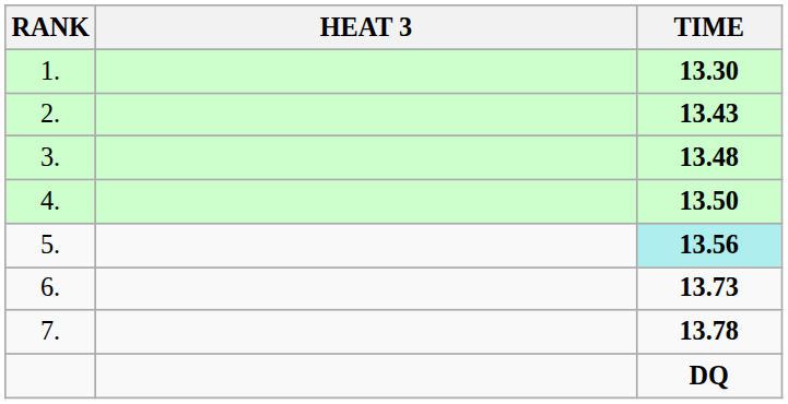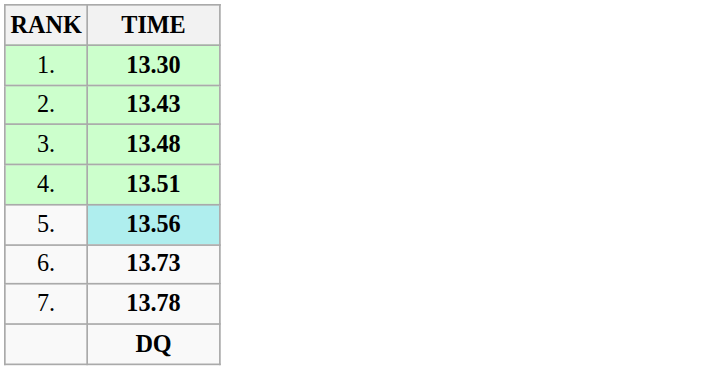 <table class="wikitable" style="border-collapse: collapse; font-size: 90%;">
 <tr>
 <th>RANK</th>
-<th style="width: 20em">HEAT 3</th>
 <th style="width: 5em">TIME</th>
 </tr>
 <tr style="background:#ccffcc;">
 <td align="center">1.</td>
-<td></td>
 <td align="center"><strong>13.30</strong></td>
 </tr>
 <tr style="background:#ccffcc;">
 <td align="center">2.</td>
-<td></td>
 <td align="center"><strong>13.43</strong></td>
 </tr>
 <tr style="background:#ccffcc;">
 <td align="center">3.</td>
-<td></td>
 <td align="center"><strong>13.48</strong></td>
 </tr>
 <tr style="background:#ccffcc;">
 <td align="center">4.</td>
-<td></td>
-<td align="center"><strong>13.50</strong></td>
+<td align="center"><strong>13.51</strong></td>
 </tr>
 <tr>
 <td align="center">5.</td>
-<td></td>
 <td align="center" style="background: paleturquoise;"><strong>13.56</strong></td>
 </tr>
 <tr>
 <td align="center">6.</td>
-<td></td>
 <td align="center"><strong>13.73</strong></td>
 </tr>
 <tr>
 <td align="center">7.</td>
-<td></td>
 <td align="center"><strong>13.78</strong></td>
 </tr>
 <tr>
 <td align="center"></td>
-<td></td>
 <td align="center"><strong>DQ</strong></td>
 </tr>
 </table>
